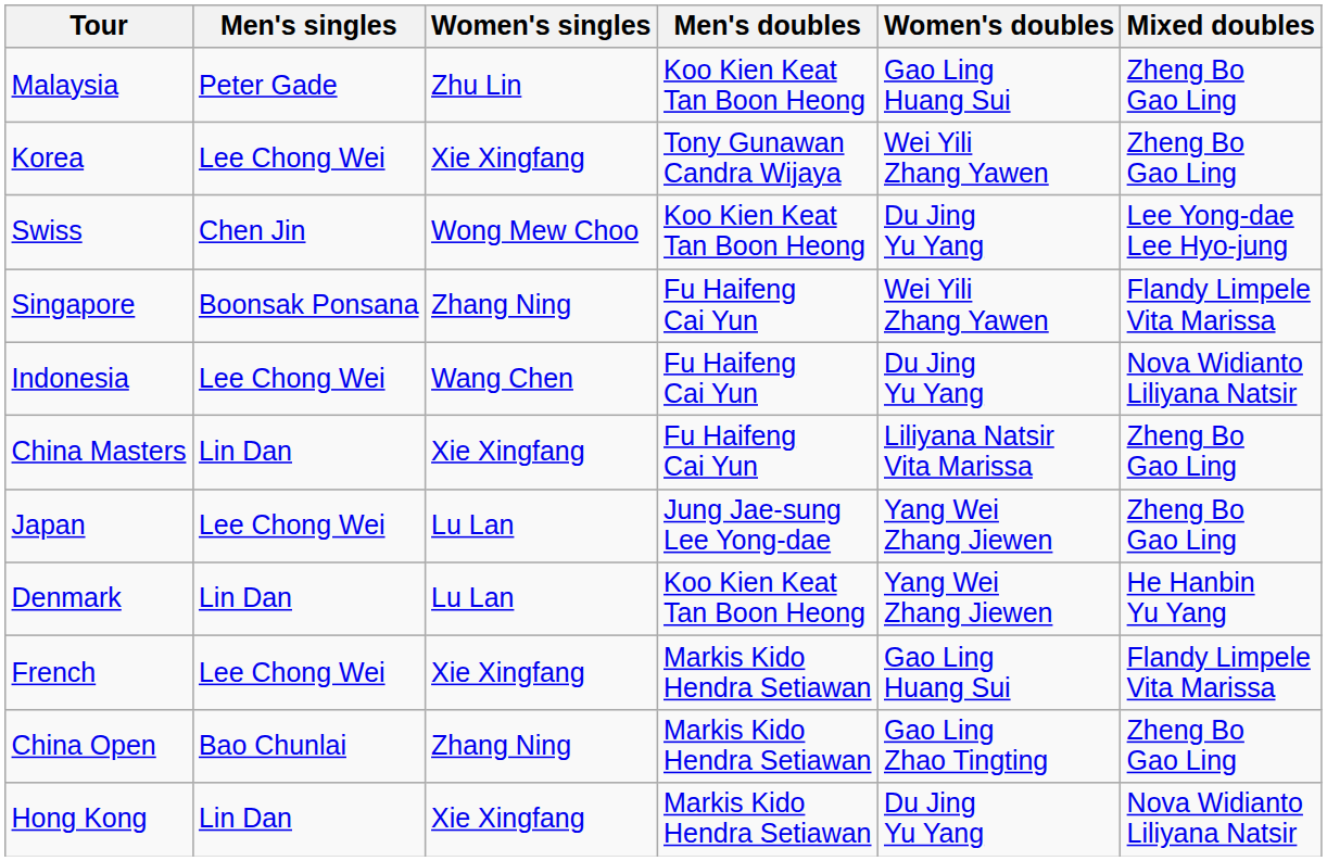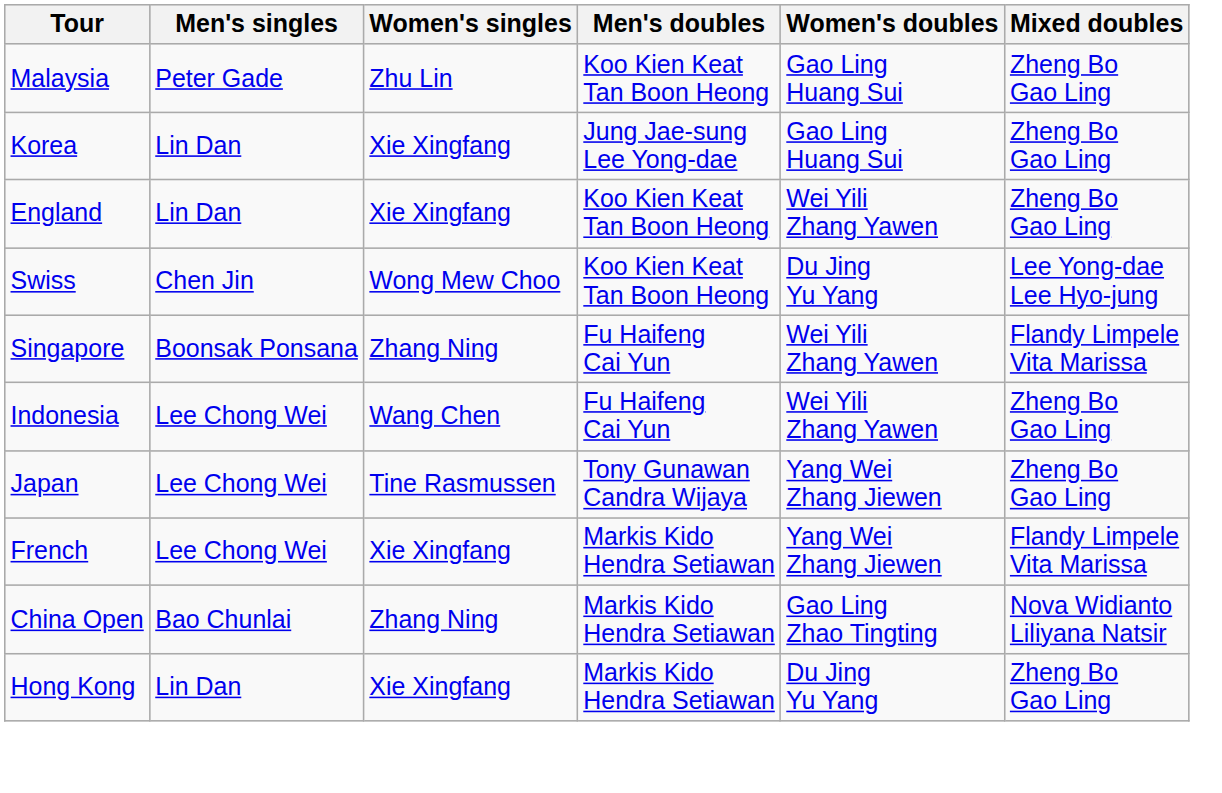 <table class="wikitable sortable">
 <tr>
 <th>Tour</th>
 <th>Men's singles</th>
 <th>Women's singles</th>
 <th>Men's doubles</th>
 <th>Women's doubles</th>
 <th>Mixed doubles</th>
 </tr>
 <tr>
 <td><a href='#'>Malaysia</a></td>
 <td> <a href='#'>Peter Gade</a></td>
 <td> <a href='#'>Zhu Lin</a></td>
 <td> <a href='#'>Koo Kien Keat</a> <br>  <a href='#'>Tan Boon Heong</a></td>
 <td> <a href='#'>Gao Ling</a> <br>  <a href='#'>Huang Sui</a></td>
 <td> <a href='#'>Zheng Bo</a> <br>  <a href='#'>Gao Ling</a></td>
 </tr>
 <tr>
 <td><a href='#'>Korea</a></td>
-<td> <a href='#'>Lee Chong Wei</a></td>
+<td> <a href='#'>Lin Dan</a></td>
 <td> <a href='#'>Xie Xingfang</a></td>
-<td> <a href='#'>Tony Gunawan</a> <br>  <a href='#'>Candra Wijaya</a></td>
+<td> <a href='#'>Jung Jae-sung</a> <br>  <a href='#'>Lee Yong-dae</a></td>
+<td> <a href='#'>Gao Ling</a> <br>  <a href='#'>Huang Sui</a></td>
+<td> <a href='#'>Zheng Bo</a> <br>  <a href='#'>Gao Ling</a></td>
+</tr>
+<tr>
+<td><a href='#'>England</a></td>
+<td> <a href='#'>Lin Dan</a></td>
+<td> <a href='#'>Xie Xingfang</a></td>
+<td> <a href='#'>Koo Kien Keat</a> <br>  <a href='#'>Tan Boon Heong</a></td>
 <td> <a href='#'>Wei Yili</a> <br>  <a href='#'>Zhang Yawen</a></td>
 <td> <a href='#'>Zheng Bo</a> <br>  <a href='#'>Gao Ling</a></td>
 </tr>
 <tr>
 <td><a href='#'>Swiss</a></td>
 <td> <a href='#'>Chen Jin</a></td>
 <td> <a href='#'>Wong Mew Choo</a></td>
 <td> <a href='#'>Koo Kien Keat</a> <br>  <a href='#'>Tan Boon Heong</a></td>
 <td> <a href='#'>Du Jing</a> <br>  <a href='#'>Yu Yang</a></td>
 <td> <a href='#'>Lee Yong-dae</a> <br>  <a href='#'>Lee Hyo-jung</a></td>
 </tr>
 <tr>
 <td><a href='#'>Singapore</a></td>
 <td> <a href='#'>Boonsak Ponsana</a></td>
 <td> <a href='#'>Zhang Ning</a></td>
 <td> <a href='#'>Fu Haifeng</a> <br>  <a href='#'>Cai Yun</a></td>
 <td> <a href='#'>Wei Yili</a> <br>  <a href='#'>Zhang Yawen</a></td>
 <td> <a href='#'>Flandy Limpele</a> <br>  <a href='#'>Vita Marissa</a></td>
 </tr>
 <tr>
 <td><a href='#'>Indonesia</a></td>
 <td> <a href='#'>Lee Chong Wei</a></td>
 <td> <a href='#'>Wang Chen</a></td>
 <td> <a href='#'>Fu Haifeng</a> <br>  <a href='#'>Cai Yun</a></td>
-<td> <a href='#'>Du Jing</a> <br>  <a href='#'>Yu Yang</a></td>
-<td> <a href='#'>Nova Widianto</a> <br>  <a href='#'>Liliyana Natsir</a></td>
-</tr>
-<tr>
-<td><a href='#'>China Masters</a></td>
-<td> <a href='#'>Lin Dan</a></td>
-<td> <a href='#'>Xie Xingfang</a></td>
-<td> <a href='#'>Fu Haifeng</a> <br>  <a href='#'>Cai Yun</a></td>
-<td> <a href='#'>Liliyana Natsir</a> <br>  <a href='#'>Vita Marissa</a></td>
+<td> <a href='#'>Wei Yili</a> <br>  <a href='#'>Zhang Yawen</a></td>
 <td> <a href='#'>Zheng Bo</a> <br>  <a href='#'>Gao Ling</a></td>
 </tr>
 <tr>
 <td><a href='#'>Japan</a></td>
 <td> <a href='#'>Lee Chong Wei</a></td>
-<td> <a href='#'>Lu Lan</a></td>
-<td> <a href='#'>Jung Jae-sung</a> <br>  <a href='#'>Lee Yong-dae</a></td>
+<td> <a href='#'>Tine Rasmussen</a></td>
+<td> <a href='#'>Tony Gunawan</a> <br>  <a href='#'>Candra Wijaya</a></td>
 <td> <a href='#'>Yang Wei</a> <br>  <a href='#'>Zhang Jiewen</a></td>
 <td> <a href='#'>Zheng Bo</a> <br>  <a href='#'>Gao Ling</a></td>
-</tr>
-<tr>
-<td><a href='#'>Denmark</a></td>
-<td> <a href='#'>Lin Dan</a></td>
-<td> <a href='#'>Lu Lan</a></td>
-<td> <a href='#'>Koo Kien Keat</a> <br>  <a href='#'>Tan Boon Heong</a></td>
-<td> <a href='#'>Yang Wei</a> <br>  <a href='#'>Zhang Jiewen</a></td>
-<td> <a href='#'>He Hanbin</a> <br>  <a href='#'>Yu Yang</a></td>
 </tr>
 <tr>
 <td><a href='#'>French</a></td>
 <td> <a href='#'>Lee Chong Wei</a></td>
 <td> <a href='#'>Xie Xingfang</a></td>
 <td> <a href='#'>Markis Kido</a> <br>  <a href='#'>Hendra Setiawan</a></td>
-<td> <a href='#'>Gao Ling</a> <br>  <a href='#'>Huang Sui</a></td>
+<td> <a href='#'>Yang Wei</a> <br>  <a href='#'>Zhang Jiewen</a></td>
 <td> <a href='#'>Flandy Limpele</a> <br>  <a href='#'>Vita Marissa</a></td>
 </tr>
 <tr>
 <td><a href='#'>China Open</a></td>
 <td> <a href='#'>Bao Chunlai</a></td>
 <td> <a href='#'>Zhang Ning</a></td>
 <td> <a href='#'>Markis Kido</a> <br>  <a href='#'>Hendra Setiawan</a></td>
 <td> <a href='#'>Gao Ling</a> <br>  <a href='#'>Zhao Tingting</a></td>
-<td> <a href='#'>Zheng Bo</a> <br>  <a href='#'>Gao Ling</a></td>
+<td> <a href='#'>Nova Widianto</a> <br>  <a href='#'>Liliyana Natsir</a></td>
 </tr>
 <tr>
 <td><a href='#'>Hong Kong</a></td>
 <td> <a href='#'>Lin Dan</a></td>
 <td> <a href='#'>Xie Xingfang</a></td>
 <td> <a href='#'>Markis Kido</a> <br>  <a href='#'>Hendra Setiawan</a></td>
 <td> <a href='#'>Du Jing</a> <br>  <a href='#'>Yu Yang</a></td>
-<td> <a href='#'>Nova Widianto</a> <br>  <a href='#'>Liliyana Natsir</a></td>
+<td> <a href='#'>Zheng Bo</a> <br>  <a href='#'>Gao Ling</a></td>
 </tr>
 </table>
